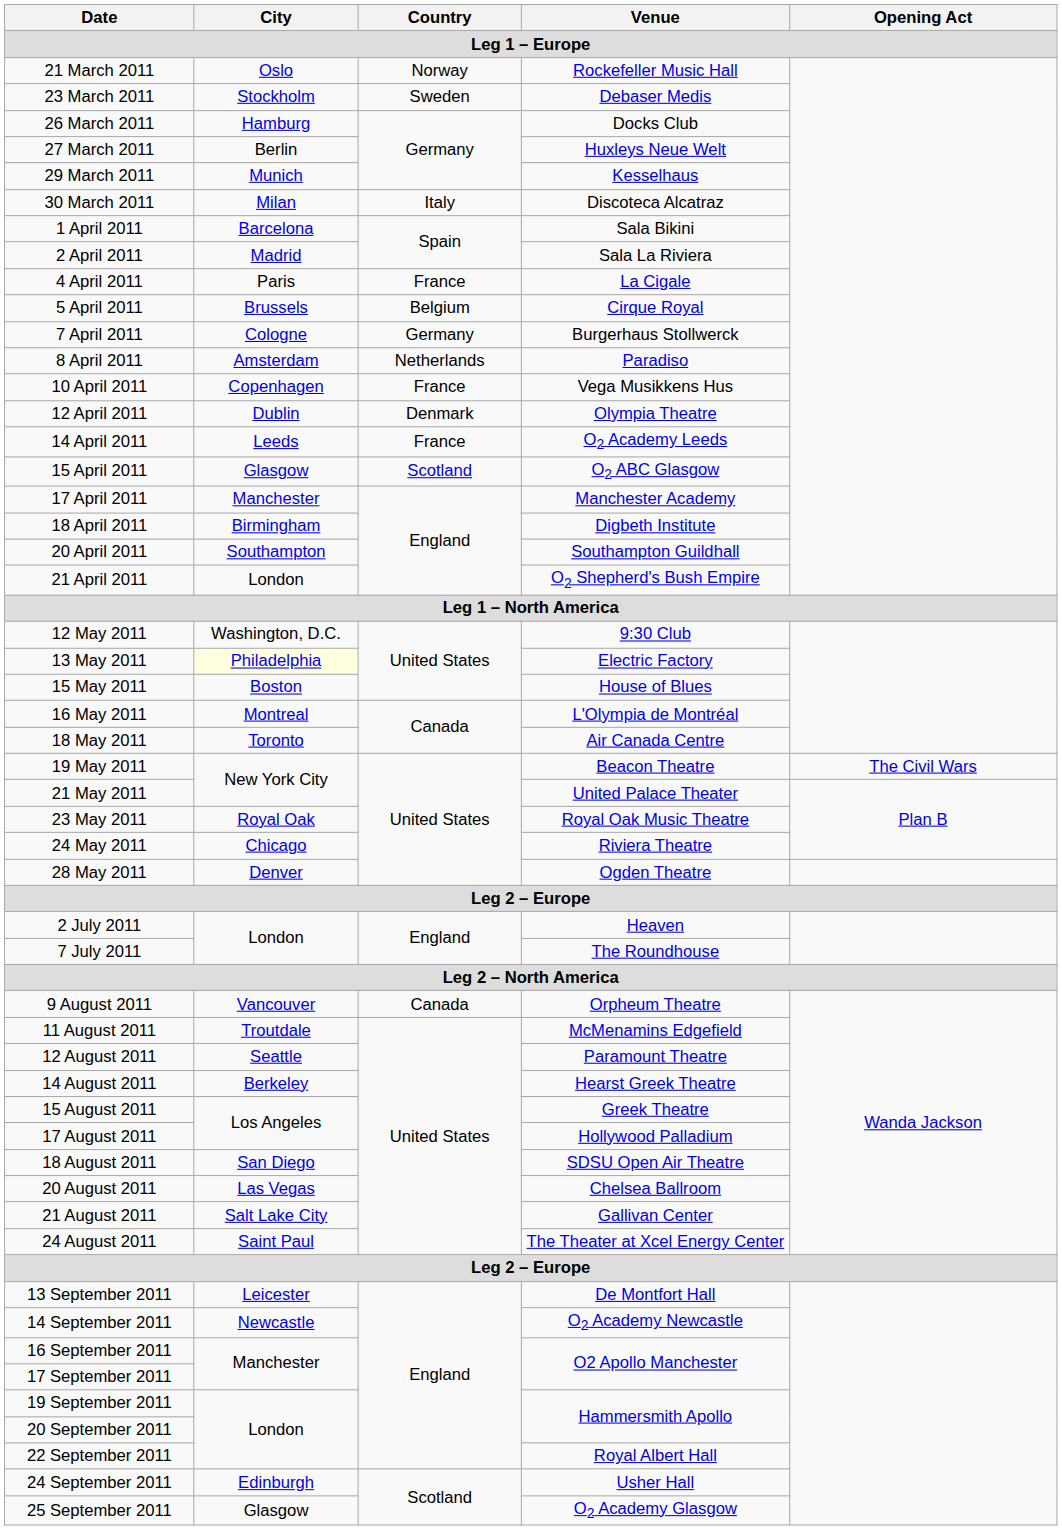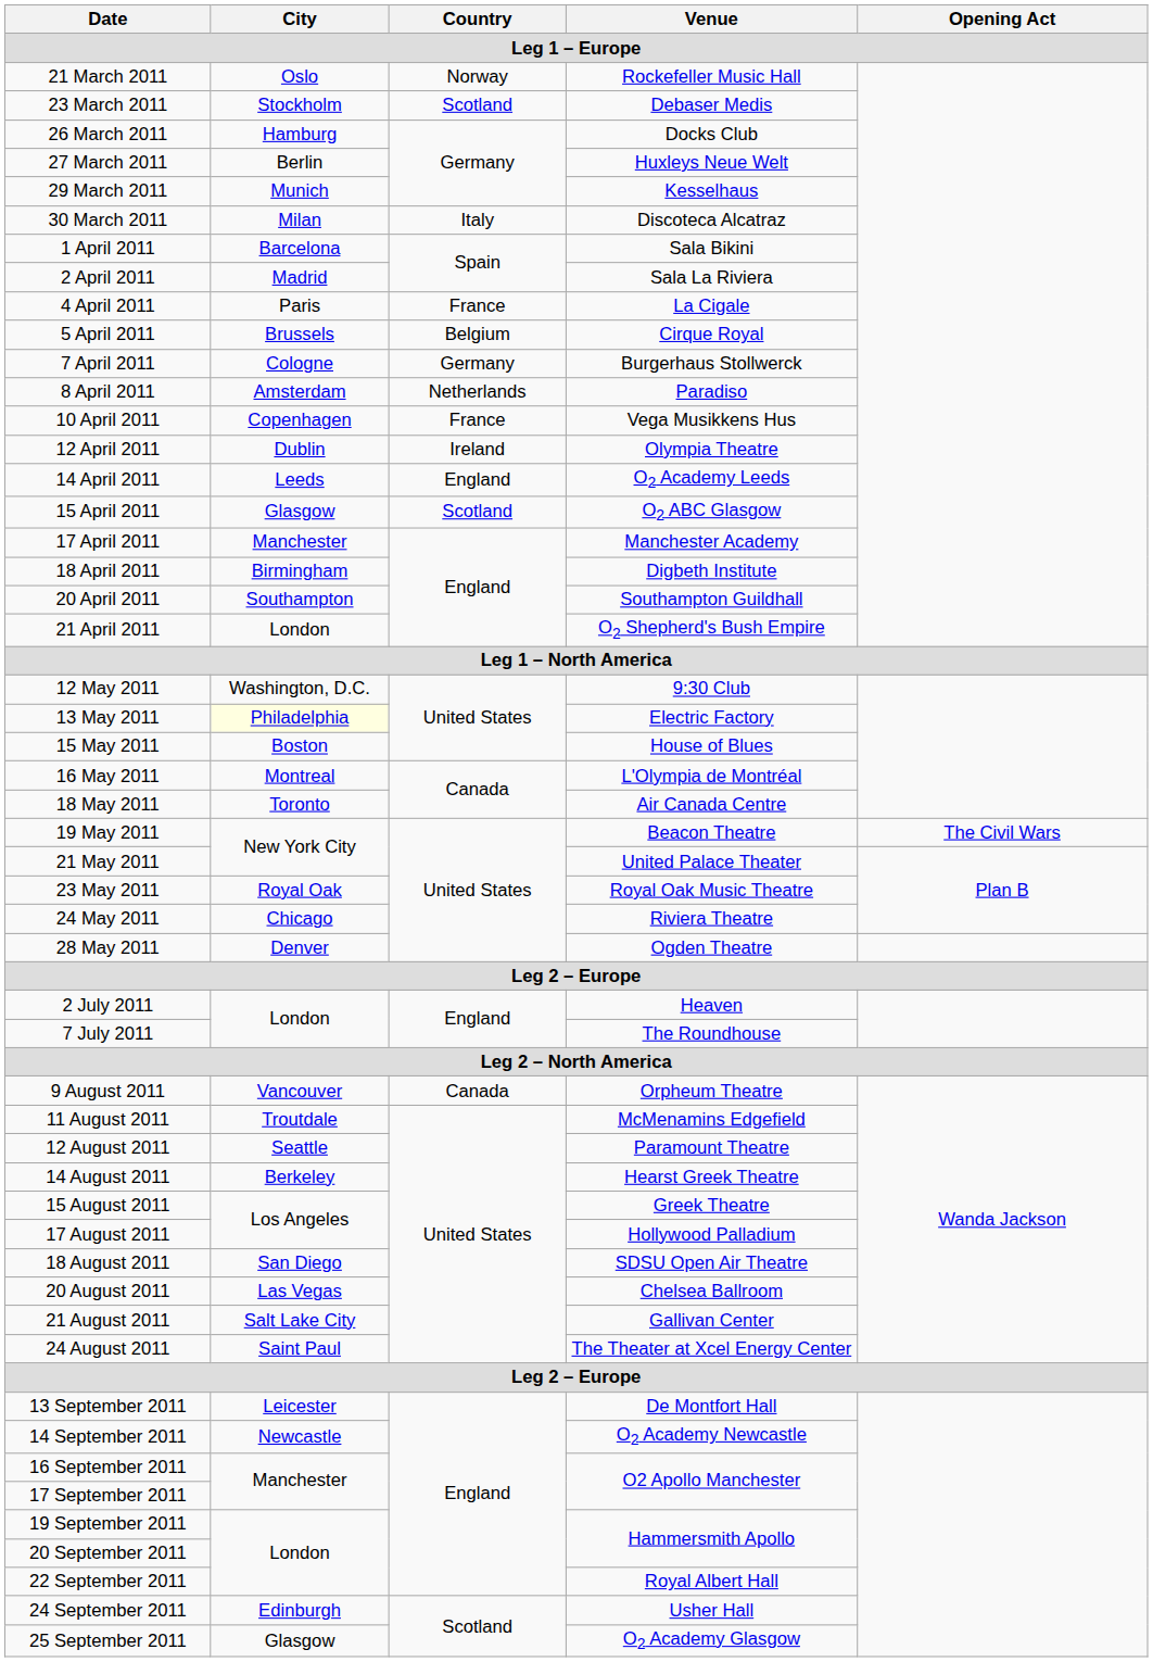 <table class="wikitable" style="text-align:center">
 <tr>
 <th style="width:175px;">Date</th>
 <th style="width:150px;">City</th>
 <th style="width:150px;">Country</th>
 <th style="width:250px;">Venue</th>
 <th style="width:250px;">Opening Act</th>
 </tr>
 <tr style="background:#DDDDDD;">
 <td colspan="5" style="text-align:center;"><strong>Leg 1 – Europe</strong></td>
 </tr>
 <tr>
 <td>21 March 2011</td>
 <td><a href='#'>Oslo</a></td>
 <td>Norway</td>
 <td><a href='#'>Rockefeller Music Hall</a></td>
 </tr>
 <tr>
 <td>23 March 2011</td>
 <td><a href='#'>Stockholm</a></td>
-<td>Sweden</td>
+<td><a href='#'>Scotland</a></td>
 <td><a href='#'>Debaser Medis</a></td>
 </tr>
 <tr>
 <td>26 March 2011</td>
 <td><a href='#'>Hamburg</a></td>
 <td rowspan="3">Germany</td>
 <td>Docks Club</td>
 </tr>
 <tr>
 <td>27 March 2011</td>
 <td>Berlin</td>
 <td><a href='#'>Huxleys Neue Welt</a></td>
 </tr>
 <tr>
 <td>29 March 2011</td>
 <td><a href='#'>Munich</a></td>
 <td><a href='#'>Kesselhaus</a></td>
 </tr>
 <tr>
 <td>30 March 2011</td>
 <td><a href='#'>Milan</a></td>
 <td>Italy</td>
 <td>Discoteca Alcatraz</td>
 </tr>
 <tr>
 <td>1 April 2011</td>
 <td><a href='#'>Barcelona</a></td>
 <td rowspan="2">Spain</td>
 <td>Sala Bikini</td>
 </tr>
 <tr>
 <td>2 April 2011</td>
 <td><a href='#'>Madrid</a></td>
 <td>Sala La Riviera</td>
 </tr>
 <tr>
 <td>4 April 2011</td>
 <td>Paris</td>
 <td>France</td>
 <td><a href='#'>La Cigale</a></td>
 </tr>
 <tr>
 <td>5 April 2011</td>
 <td><a href='#'>Brussels</a></td>
 <td>Belgium</td>
 <td><a href='#'>Cirque Royal</a></td>
 </tr>
 <tr>
 <td>7 April 2011</td>
 <td><a href='#'>Cologne</a></td>
 <td>Germany</td>
 <td>Burgerhaus Stollwerck</td>
 </tr>
 <tr>
 <td>8 April 2011</td>
 <td><a href='#'>Amsterdam</a></td>
 <td>Netherlands</td>
 <td><a href='#'>Paradiso</a></td>
 </tr>
 <tr>
 <td>10 April 2011</td>
 <td><a href='#'>Copenhagen</a></td>
 <td>France</td>
 <td>Vega Musikkens Hus</td>
 </tr>
 <tr>
 <td>12 April 2011</td>
 <td><a href='#'>Dublin</a></td>
-<td>Denmark</td>
+<td>Ireland</td>
 <td><a href='#'>Olympia Theatre</a></td>
 </tr>
 <tr>
 <td>14 April 2011</td>
 <td><a href='#'>Leeds</a></td>
-<td>France</td>
+<td>England</td>
 <td><a href='#'>O<sub>2</sub> Academy Leeds</a></td>
 </tr>
 <tr>
 <td>15 April 2011</td>
 <td><a href='#'>Glasgow</a></td>
 <td><a href='#'>Scotland</a></td>
 <td><a href='#'>O<sub>2</sub> ABC Glasgow</a></td>
 </tr>
 <tr>
 <td>17 April 2011</td>
 <td><a href='#'>Manchester</a></td>
 <td rowspan="4">England</td>
 <td><a href='#'>Manchester Academy</a></td>
 </tr>
 <tr>
 <td>18 April 2011</td>
 <td><a href='#'>Birmingham</a></td>
 <td><a href='#'>Digbeth Institute</a></td>
 </tr>
 <tr>
 <td>20 April 2011</td>
 <td><a href='#'>Southampton</a></td>
 <td><a href='#'>Southampton Guildhall</a></td>
 </tr>
 <tr>
 <td>21 April 2011</td>
 <td>London</td>
 <td><a href='#'>O<sub>2</sub> Shepherd's Bush Empire</a></td>
 </tr>
 <tr style="background:#DDDDDD;">
 <td colspan="5" style="text-align:center;"><strong>Leg 1 – North America</strong></td>
 </tr>
 <tr>
 <td>12 May 2011</td>
 <td>Washington, D.C.</td>
 <td rowspan="3">United States</td>
 <td><a href='#'>9:30 Club</a></td>
 </tr>
 <tr>
 <td>13 May 2011</td>
 <td style="background: lightyellow;"><a href='#'>Philadelphia</a></td>
 <td><a href='#'>Electric Factory</a></td>
 </tr>
 <tr>
 <td>15 May 2011</td>
 <td><a href='#'>Boston</a></td>
 <td><a href='#'>House of Blues</a></td>
 </tr>
 <tr>
 <td>16 May 2011</td>
 <td><a href='#'>Montreal</a></td>
 <td rowspan="2">Canada</td>
 <td><a href='#'>L'Olympia de Montréal</a></td>
 </tr>
 <tr>
 <td>18 May 2011</td>
 <td><a href='#'>Toronto</a></td>
 <td><a href='#'>Air Canada Centre</a></td>
 </tr>
 <tr>
 <td>19 May 2011</td>
 <td rowspan="2">New York City</td>
 <td rowspan="5">United States</td>
 <td><a href='#'>Beacon Theatre</a></td>
 <td><a href='#'>The Civil Wars</a></td>
 </tr>
 <tr>
 <td>21 May 2011</td>
 <td><a href='#'>United Palace Theater</a></td>
 <td rowspan="3"><a href='#'>Plan B</a></td>
 </tr>
 <tr>
 <td>23 May 2011</td>
 <td><a href='#'>Royal Oak</a></td>
 <td><a href='#'>Royal Oak Music Theatre</a></td>
 </tr>
 <tr>
 <td>24 May 2011</td>
 <td><a href='#'>Chicago</a></td>
 <td><a href='#'>Riviera Theatre</a></td>
 </tr>
 <tr>
 <td>28 May 2011</td>
 <td><a href='#'>Denver</a></td>
 <td><a href='#'>Ogden Theatre</a></td>
 </tr>
 <tr style="background:#DDDDDD;">
 <td colspan="5" style="text-align:center;"><strong>Leg 2 – Europe</strong></td>
 </tr>
 <tr>
 <td>2 July 2011</td>
 <td rowspan="2">London</td>
 <td rowspan="2">England</td>
 <td><a href='#'>Heaven</a></td>
 </tr>
 <tr>
 <td>7 July 2011</td>
 <td><a href='#'>The Roundhouse</a></td>
 </tr>
 <tr style="background:#DDDDDD;">
 <td colspan="5" style="text-align:center;"><strong>Leg 2 – North America</strong></td>
 </tr>
 <tr>
 <td>9 August 2011</td>
 <td><a href='#'>Vancouver</a></td>
 <td>Canada</td>
 <td><a href='#'>Orpheum Theatre</a></td>
 <td rowspan="10"><a href='#'>Wanda Jackson</a></td>
 </tr>
 <tr>
 <td>11 August 2011</td>
 <td><a href='#'>Troutdale</a></td>
 <td rowspan="9">United States</td>
 <td><a href='#'>McMenamins Edgefield</a></td>
 </tr>
 <tr>
 <td>12 August 2011</td>
 <td><a href='#'>Seattle</a></td>
 <td><a href='#'>Paramount Theatre</a></td>
 </tr>
 <tr>
 <td>14 August 2011</td>
 <td><a href='#'>Berkeley</a></td>
 <td><a href='#'>Hearst Greek Theatre</a></td>
 </tr>
 <tr>
 <td>15 August 2011</td>
 <td rowspan="2">Los Angeles</td>
 <td><a href='#'>Greek Theatre</a></td>
 </tr>
 <tr>
 <td>17 August 2011</td>
 <td><a href='#'>Hollywood Palladium</a></td>
 </tr>
 <tr>
 <td>18 August 2011</td>
 <td><a href='#'>San Diego</a></td>
 <td><a href='#'>SDSU Open Air Theatre</a></td>
 </tr>
 <tr>
 <td>20 August 2011</td>
 <td><a href='#'>Las Vegas</a></td>
 <td><a href='#'>Chelsea Ballroom</a></td>
 </tr>
 <tr>
 <td>21 August 2011</td>
 <td><a href='#'>Salt Lake City</a></td>
 <td><a href='#'>Gallivan Center</a></td>
 </tr>
 <tr>
 <td>24 August 2011</td>
 <td><a href='#'>Saint Paul</a></td>
 <td><a href='#'>The Theater at Xcel Energy Center</a></td>
 </tr>
 <tr style="background:#DDDDDD;">
 <td colspan="5" style="text-align:center;"><strong>Leg 2 – Europe</strong></td>
 </tr>
 <tr>
 <td>13 September 2011</td>
 <td><a href='#'>Leicester</a></td>
 <td rowspan="7">England</td>
 <td><a href='#'>De Montfort Hall</a></td>
 </tr>
 <tr>
 <td>14 September 2011</td>
 <td><a href='#'>Newcastle</a></td>
 <td><a href='#'>O<sub>2</sub> Academy Newcastle</a></td>
 </tr>
 <tr>
 <td>16 September 2011</td>
 <td rowspan="2">Manchester</td>
 <td rowspan="2"><a href='#'>O2 Apollo Manchester</a></td>
 </tr>
 <tr>
 <td>17 September 2011</td>
 </tr>
 <tr>
 <td>19 September 2011</td>
 <td rowspan="3">London</td>
 <td rowspan="2"><a href='#'>Hammersmith Apollo</a></td>
 </tr>
 <tr>
 <td>20 September 2011</td>
 </tr>
 <tr>
 <td>22 September 2011</td>
 <td><a href='#'>Royal Albert Hall</a></td>
 </tr>
 <tr>
 <td>24 September 2011</td>
 <td><a href='#'>Edinburgh</a></td>
 <td rowspan="2">Scotland</td>
 <td><a href='#'>Usher Hall</a></td>
 </tr>
 <tr>
 <td>25 September 2011</td>
 <td>Glasgow</td>
 <td><a href='#'>O<sub>2</sub> Academy Glasgow</a></td>
 </tr>
 </table>
